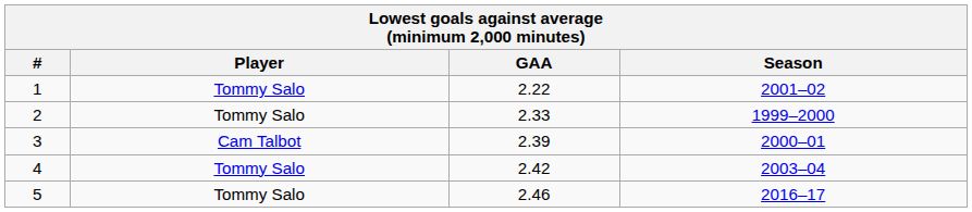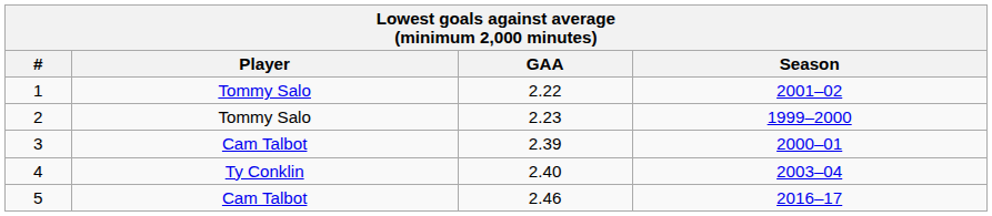 <table class="wikitable" style="text-align: center; font-size: 95%" width="70%">
 <tr>
 <th colspan="4">Lowest goals against average<br>(minimum 2,000 minutes)</th>
 </tr>
 <tr>
 <th>#</th>
 <th>Player</th>
 <th>GAA</th>
 <th>Season</th>
 </tr>
 <tr>
 <td>1</td>
 <td><a href='#'>Tommy Salo</a></td>
 <td>2.22</td>
 <td><a href='#'>2001–02</a></td>
 </tr>
 <tr>
 <td>2</td>
 <td>Tommy Salo</td>
-<td>2.33</td>
+<td>2.23</td>
 <td><a href='#'>1999–2000</a></td>
 </tr>
 <tr>
 <td>3</td>
 <td><a href='#'>Cam Talbot</a></td>
 <td>2.39</td>
 <td><a href='#'>2000–01</a></td>
 </tr>
 <tr>
 <td>4</td>
-<td><a href='#'>Tommy Salo</a></td>
-<td>2.42</td>
+<td><a href='#'>Ty Conklin</a></td>
+<td>2.40</td>
 <td><a href='#'>2003–04</a></td>
 </tr>
 <tr>
 <td>5</td>
-<td>Tommy Salo</td>
+<td><a href='#'>Cam Talbot</a></td>
 <td>2.46</td>
 <td><a href='#'>2016–17</a></td>
 </tr>
 </table>
